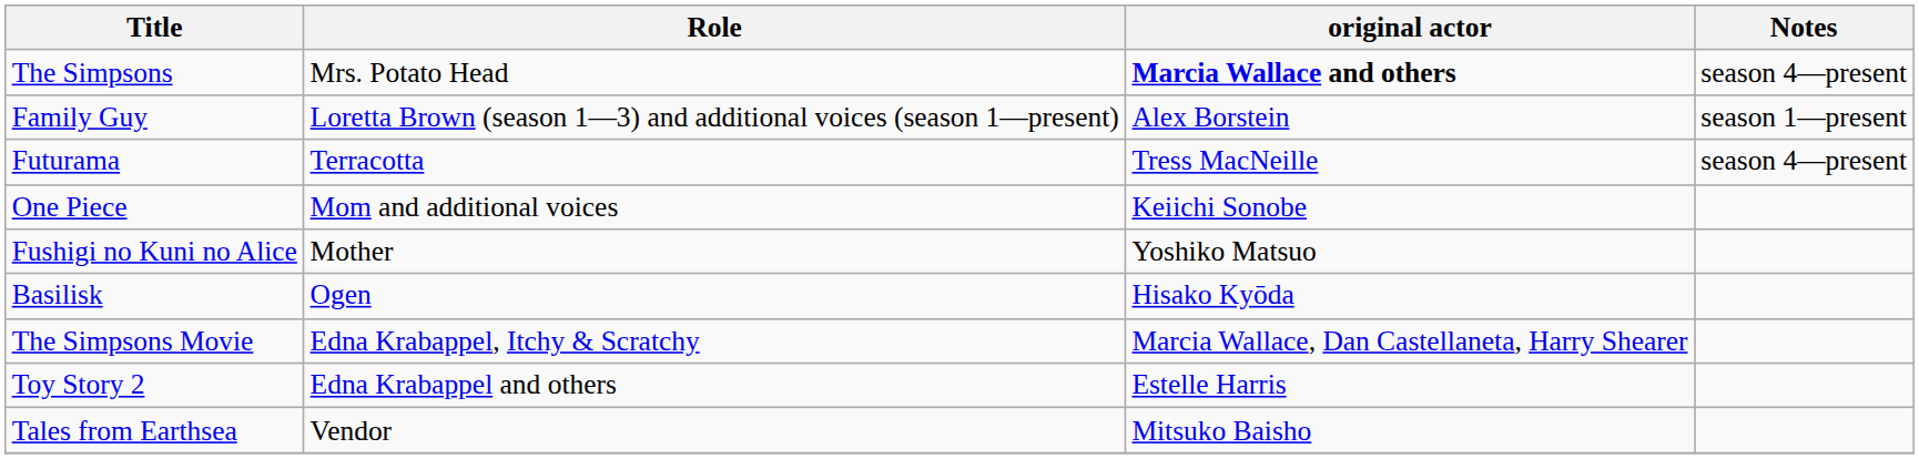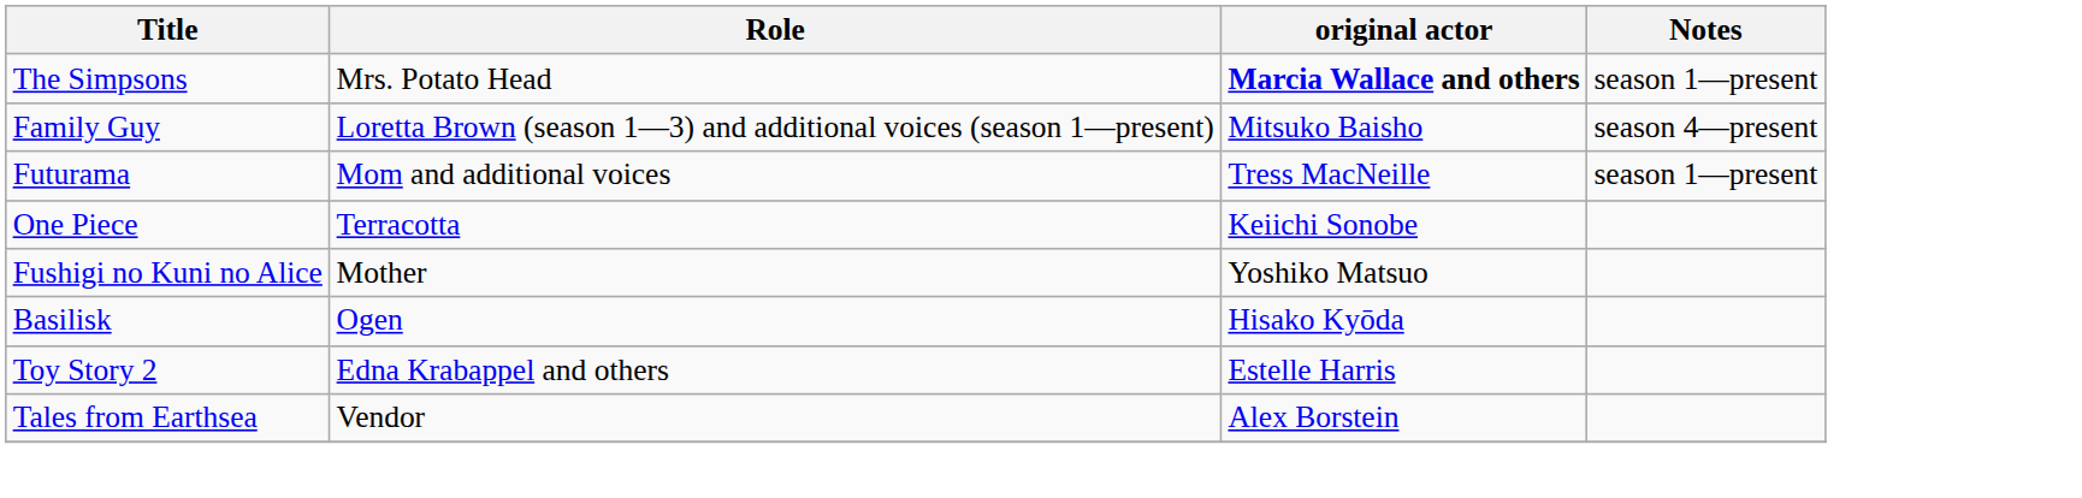 <table class="wikitable">
 <tr>
 <th>Title</th>
 <th>Role</th>
 <th>original actor</th>
 <th>Notes</th>
 </tr>
 <tr>
 <td><a href='#'>The Simpsons</a></td>
 <td>Mrs. Potato Head</td>
 <td><strong><a href='#'>Marcia Wallace</a> and others</strong></td>
-<td>season 4—present</td>
+<td>season 1—present</td>
 </tr>
 <tr>
 <td><a href='#'>Family Guy</a></td>
 <td><a href='#'>Loretta Brown</a> (season 1—3) and additional voices (season 1—present)</td>
-<td><a href='#'>Alex Borstein</a></td>
+<td><a href='#'>Mitsuko Baisho</a></td>
+<td>season 4—present</td>
+</tr>
+<tr>
+<td><a href='#'>Futurama</a></td>
+<td><a href='#'>Mom</a> and additional voices</td>
+<td><a href='#'>Tress MacNeille</a></td>
 <td>season 1—present</td>
 </tr>
 <tr>
-<td><a href='#'>Futurama</a></td>
+<td><a href='#'>One Piece</a></td>
 <td><a href='#'>Terracotta</a></td>
-<td><a href='#'>Tress MacNeille</a></td>
-<td>season 4—present</td>
-</tr>
-<tr>
-<td><a href='#'>One Piece</a></td>
-<td><a href='#'>Mom</a> and additional voices</td>
 <td><a href='#'>Keiichi Sonobe</a></td>
 <td></td>
 </tr>
 <tr>
 <td><a href='#'>Fushigi no Kuni no Alice</a></td>
 <td>Mother</td>
 <td>Yoshiko Matsuo</td>
 <td></td>
 </tr>
 <tr>
 <td><a href='#'>Basilisk</a></td>
 <td><a href='#'>Ogen</a></td>
 <td><a href='#'>Hisako Kyōda</a></td>
 <td></td>
 </tr>
 <tr>
-<td><a href='#'>The Simpsons Movie</a></td>
-<td><a href='#'>Edna Krabappel</a>, <a href='#'>Itchy & Scratchy</a></td>
-<td><a href='#'>Marcia Wallace</a>, <a href='#'>Dan Castellaneta</a>, <a href='#'>Harry Shearer</a></td>
-<td></td>
-</tr>
-<tr>
 <td><a href='#'>Toy Story 2</a></td>
 <td><a href='#'>Edna Krabappel</a> and others</td>
 <td><a href='#'>Estelle Harris</a></td>
 <td></td>
 </tr>
 <tr>
 <td><a href='#'>Tales from Earthsea</a></td>
 <td>Vendor</td>
-<td><a href='#'>Mitsuko Baisho</a></td>
+<td><a href='#'>Alex Borstein</a></td>
 <td></td>
 </tr>
 <tr>
 </tr>
 </table>
